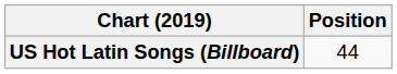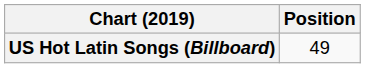 <table class="wikitable plainrowheaders" style="text-align:center">
 <tr>
 <th scope="col">Chart (2019)</th>
 <th scope="col">Position</th>
 </tr>
 <tr>
 <th scope="row">US Hot Latin Songs (<em>Billboard</em>)</th>
-<td>44</td>
+<td>49</td>
 </tr>
 </table>
